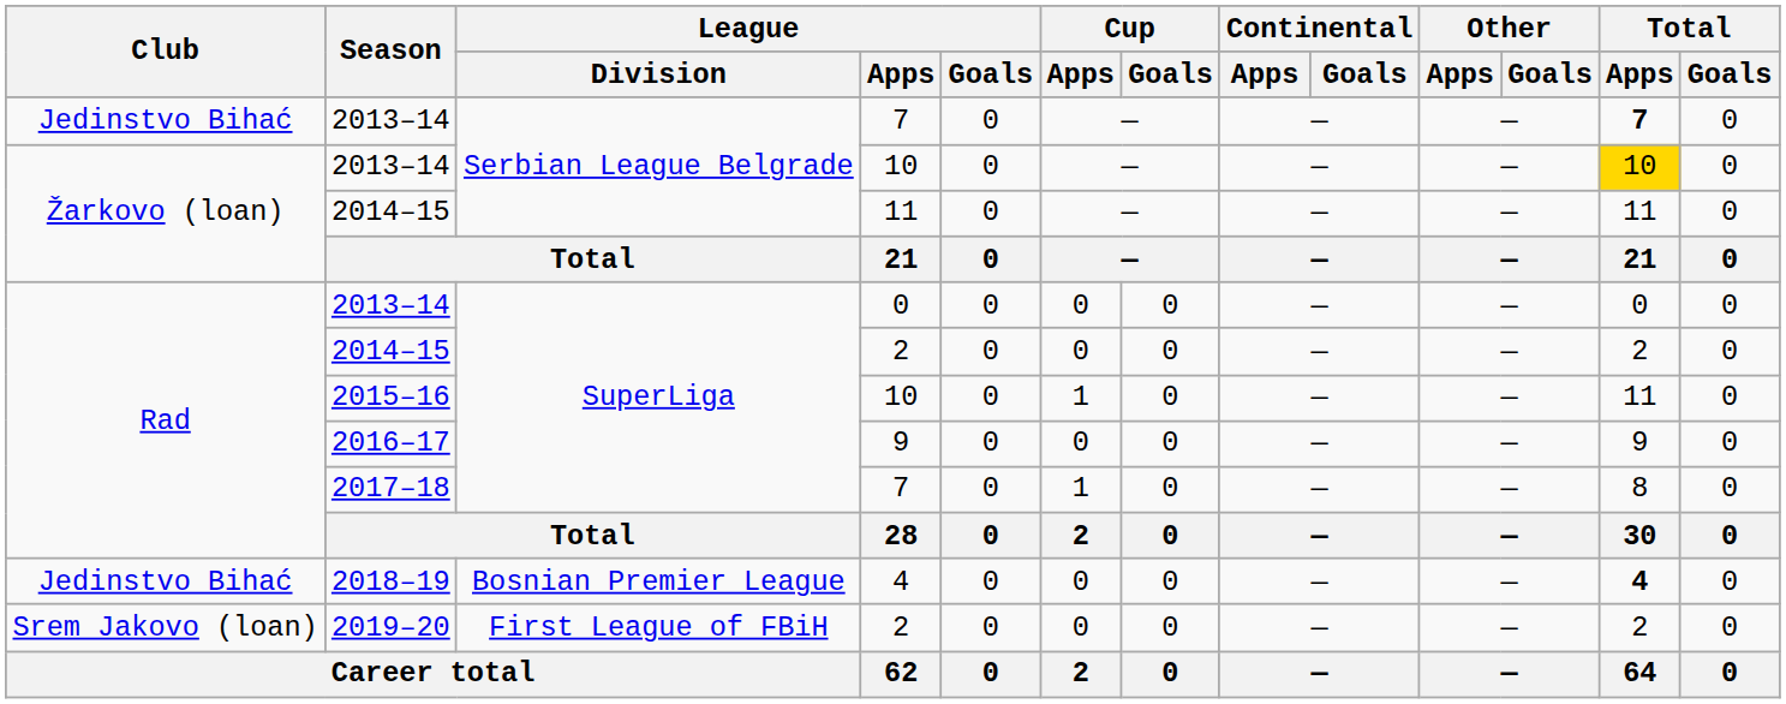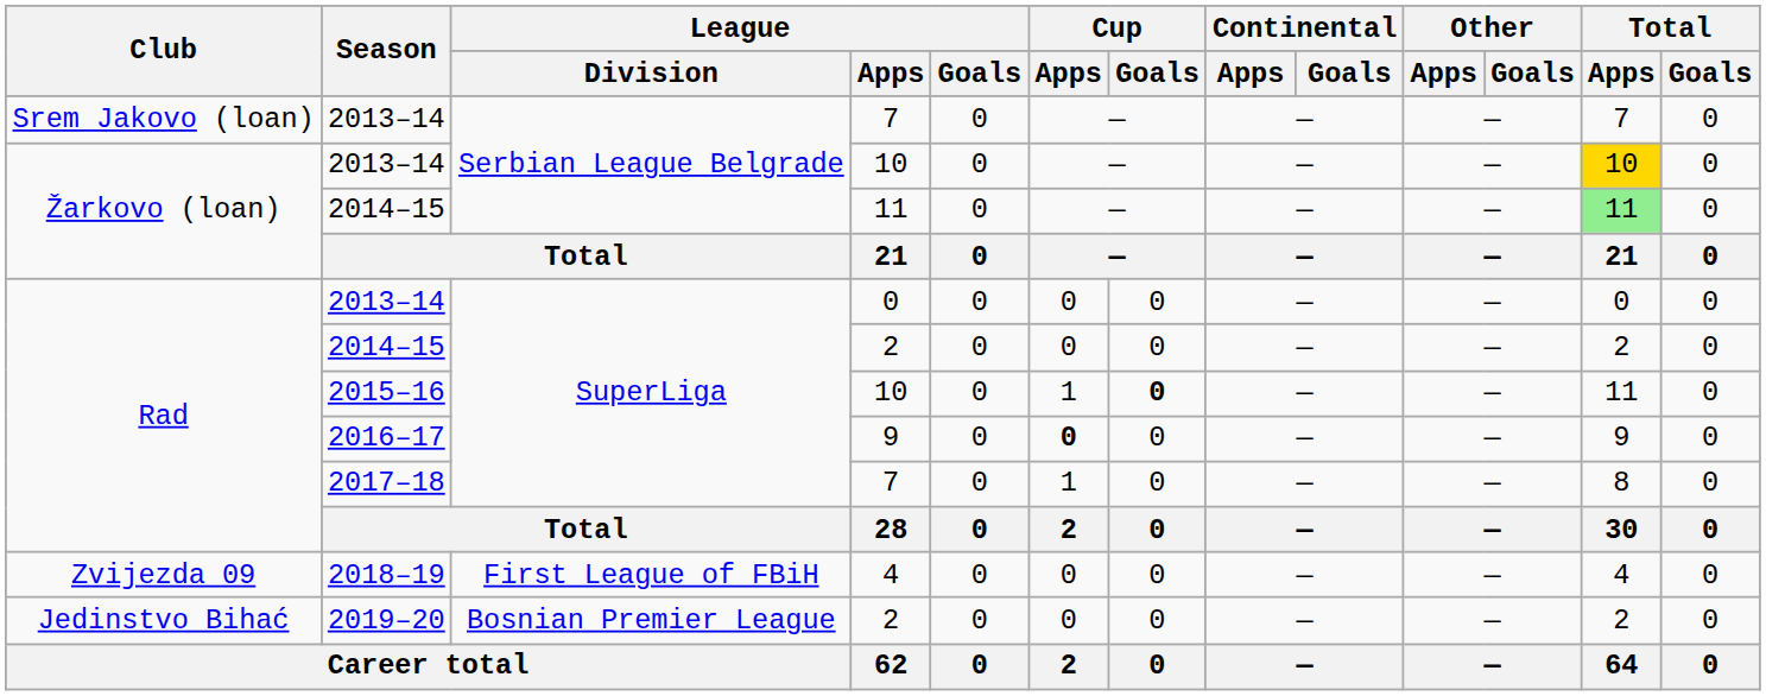 <table class="wikitable" style="text-align: center;">
 <tr>
 <th rowspan="2">Club</th>
 <th rowspan="2">Season</th>
 <th colspan="3">League</th>
 <th colspan="2">Cup</th>
 <th colspan="2">Continental</th>
 <th colspan="2">Other</th>
 <th colspan="2">Total</th>
 </tr>
 <tr>
 <th>Division</th>
 <th>Apps</th>
 <th>Goals</th>
 <th>Apps</th>
 <th>Goals</th>
 <th>Apps</th>
 <th>Goals</th>
 <th>Apps</th>
 <th>Goals</th>
 <th>Apps</th>
 <th>Goals</th>
 </tr>
 <tr>
-<td rowspan=1><a href='#'>Jedinstvo Bihać</a></td>
+<td><a href='#'>Srem Jakovo</a> (loan)</td>
 <td>2013–14</td>
 <td rowspan=3><a href='#'>Serbian League Belgrade</a></td>
 <td>7</td>
 <td>0</td>
 <td colspan="2">—</td>
 <td colspan="2">—</td>
 <td colspan="2">—</td>
-<td><strong>7</strong></td>
+<td>7</td>
 <td>0</td>
 </tr>
 <tr>
 <td rowspan="3" valign="center"><a href='#'>Žarkovo</a> (loan)</td>
 <td>2013–14</td>
 <td>10</td>
 <td>0</td>
 <td colspan="2">—</td>
 <td colspan="2">—</td>
 <td colspan="2">—</td>
 <td style="background: gold;">10</td>
 <td>0</td>
 </tr>
 <tr>
 <td>2014–15</td>
 <td>11</td>
 <td>0</td>
 <td colspan="2">—</td>
 <td colspan="2">—</td>
 <td colspan="2">—</td>
-<td>11</td>
+<td style="background: lightgreen;">11</td>
 <td>0</td>
 </tr>
 <tr>
 <th colspan="2">Total</th>
 <th>21</th>
 <th>0</th>
 <th colspan="2">—</th>
 <th colspan="2">—</th>
 <th colspan="2">—</th>
 <th>21</th>
 <th>0</th>
 </tr>
 <tr>
 <td rowspan="6" valign="center"><a href='#'>Rad</a></td>
 <td><a href='#'>2013–14</a></td>
 <td rowspan=5><a href='#'>SuperLiga</a></td>
 <td>0</td>
 <td>0</td>
 <td>0</td>
 <td>0</td>
 <td colspan="2">—</td>
 <td colspan="2">—</td>
 <td>0</td>
 <td>0</td>
 </tr>
 <tr>
 <td><a href='#'>2014–15</a></td>
 <td>2</td>
 <td>0</td>
 <td>0</td>
 <td>0</td>
 <td colspan="2">—</td>
 <td colspan="2">—</td>
 <td>2</td>
 <td>0</td>
 </tr>
 <tr>
 <td><a href='#'>2015–16</a></td>
 <td>10</td>
 <td>0</td>
 <td>1</td>
-<td>0</td>
+<td><strong>0</strong></td>
 <td colspan="2">—</td>
 <td colspan="2">—</td>
 <td>11</td>
 <td>0</td>
 </tr>
 <tr>
 <td><a href='#'>2016–17</a></td>
 <td>9</td>
 <td>0</td>
-<td>0</td>
+<td><strong>0</strong></td>
 <td>0</td>
 <td colspan="2">—</td>
 <td colspan="2">—</td>
 <td>9</td>
 <td>0</td>
 </tr>
 <tr>
 <td><a href='#'>2017–18</a></td>
 <td>7</td>
 <td>0</td>
 <td>1</td>
 <td>0</td>
 <td colspan="2">—</td>
 <td colspan="2">—</td>
 <td>8</td>
 <td>0</td>
 </tr>
 <tr>
 <th colspan="2">Total</th>
 <th>28</th>
 <th>0</th>
 <th>2</th>
 <th>0</th>
 <th colspan="2">—</th>
 <th colspan="2">—</th>
 <th>30</th>
 <th>0</th>
 </tr>
 <tr>
-<td rowspan=1><a href='#'>Jedinstvo Bihać</a></td>
+<td rowspan=1><a href='#'>Zvijezda 09</a></td>
 <td><a href='#'>2018–19</a></td>
-<td rowspan=1><a href='#'>Bosnian Premier League</a></td>
+<td rowspan=1><a href='#'>First League of FBiH</a></td>
 <td>4</td>
 <td>0</td>
 <td>0</td>
 <td>0</td>
 <td colspan="2">—</td>
 <td colspan="2">—</td>
-<td><strong>4</strong></td>
+<td>4</td>
 <td>0</td>
 </tr>
 <tr>
-<td><a href='#'>Srem Jakovo</a> (loan)</td>
+<td rowspan=1><a href='#'>Jedinstvo Bihać</a></td>
 <td><a href='#'>2019–20</a></td>
-<td rowspan=1><a href='#'>First League of FBiH</a></td>
+<td rowspan=1><a href='#'>Bosnian Premier League</a></td>
 <td>2</td>
 <td>0</td>
 <td>0</td>
 <td>0</td>
 <td colspan="2">—</td>
 <td colspan="2">—</td>
 <td>2</td>
 <td>0</td>
 </tr>
 <tr>
 <th colspan="3">Career total</th>
 <th>62</th>
 <th>0</th>
 <th>2</th>
 <th>0</th>
 <th colspan="2">—</th>
 <th colspan="2">—</th>
 <th>64</th>
 <th>0</th>
 </tr>
 </table>
